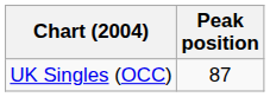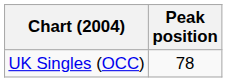 <table class="wikitable">
 <tr>
 <th>Chart (2004)</th>
 <th>Peak<br>position</th>
 </tr>
 <tr>
 <td><a href='#'>UK Singles</a> (<a href='#'>OCC</a>)</td>
-<td align="center">87</td>
+<td align="center">78</td>
 </tr>
 </table>
